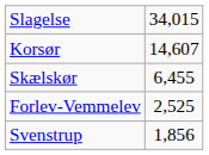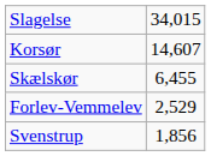 <table class="wikitable" style="float:left; margin-right:1em">
 <tr>
 <td><a href='#'>Slagelse</a></td>
 <td align="center">34,015</td>
 </tr>
 <tr>
 <td><a href='#'>Korsør</a></td>
 <td align="center">14,607</td>
 </tr>
 <tr>
 <td><a href='#'>Skælskør</a></td>
 <td align="center">6,455</td>
 </tr>
 <tr>
 <td><a href='#'>Forlev-Vemmelev</a></td>
-<td align="center">2,525</td>
+<td align="center">2,529</td>
 </tr>
 <tr>
 <td><a href='#'>Svenstrup</a></td>
 <td align="center">1,856</td>
 </tr>
 </table>
